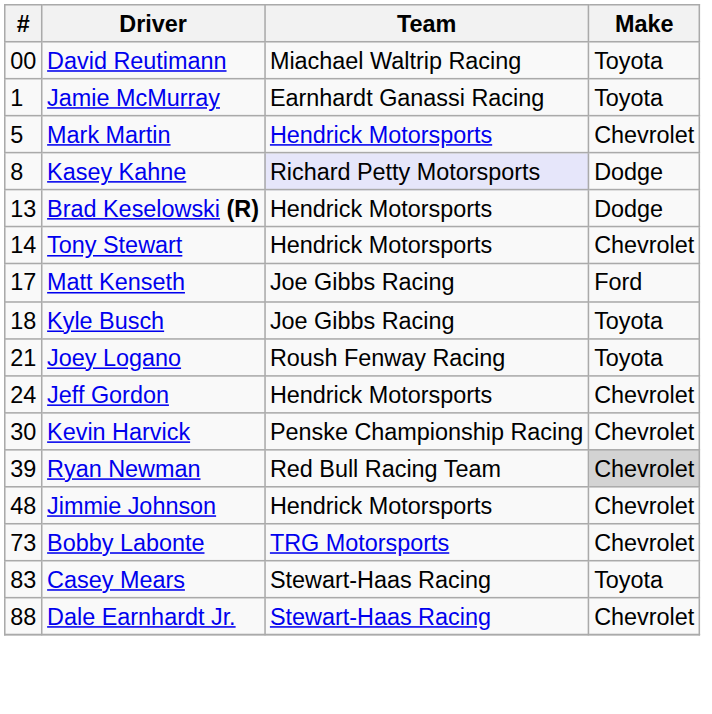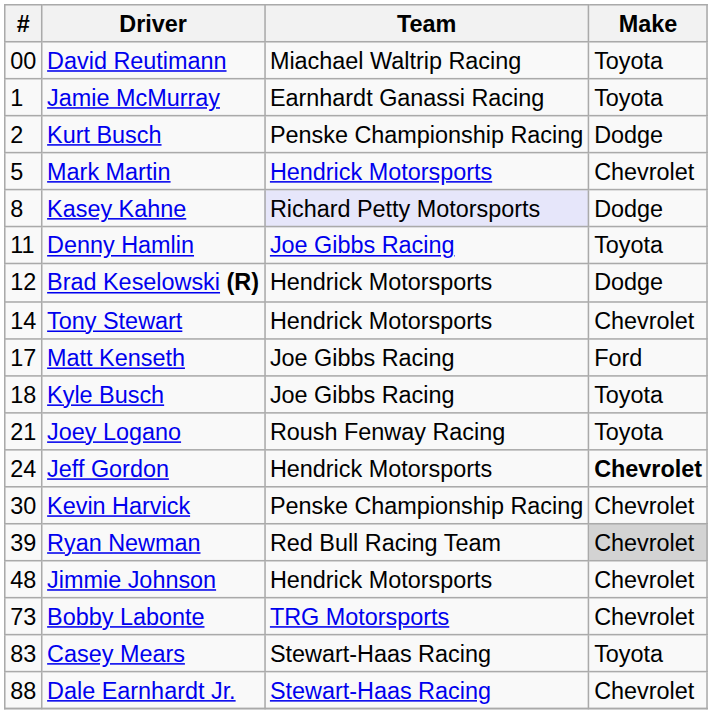 <table class="wikitable" style="font-size:95%">
 <tr>
 <th>#</th>
 <th>Driver</th>
 <th>Team</th>
 <th>Make</th>
 </tr>
 <tr>
 <td>00</td>
 <td><a href='#'>David Reutimann</a></td>
 <td>Miachael Waltrip Racing</td>
 <td>Toyota</td>
 </tr>
 <tr>
 <td>1</td>
 <td><a href='#'>Jamie McMurray</a></td>
 <td>Earnhardt Ganassi Racing</td>
 <td>Toyota</td>
 </tr>
 <tr>
+<td>2</td>
+<td><a href='#'>Kurt Busch</a></td>
+<td>Penske Championship Racing</td>
+<td>Dodge</td>
+</tr>
+<tr>
 <td>5</td>
 <td><a href='#'>Mark Martin</a></td>
 <td><a href='#'>Hendrick Motorsports</a></td>
 <td>Chevrolet</td>
 </tr>
 <tr>
 <td>8</td>
 <td><a href='#'>Kasey Kahne</a></td>
 <td style="background: lavender;">Richard Petty Motorsports</td>
 <td>Dodge</td>
 </tr>
 <tr>
-<td>13</td>
+<td>11</td>
+<td><a href='#'>Denny Hamlin</a></td>
+<td><a href='#'>Joe Gibbs Racing</a></td>
+<td>Toyota</td>
+</tr>
+<tr>
+<td>12</td>
 <td><a href='#'>Brad Keselowski</a> <strong>(R)</strong></td>
 <td>Hendrick Motorsports</td>
 <td>Dodge</td>
 </tr>
 <tr>
 <td>14</td>
 <td><a href='#'>Tony Stewart</a></td>
 <td>Hendrick Motorsports</td>
 <td>Chevrolet</td>
 </tr>
 <tr>
 <td>17</td>
 <td><a href='#'>Matt Kenseth</a></td>
 <td>Joe Gibbs Racing</td>
 <td>Ford</td>
 </tr>
 <tr>
 <td>18</td>
 <td><a href='#'>Kyle Busch</a></td>
 <td>Joe Gibbs Racing</td>
 <td>Toyota</td>
 </tr>
 <tr>
 <td>21</td>
 <td><a href='#'>Joey Logano</a></td>
 <td>Roush Fenway Racing</td>
 <td>Toyota</td>
 </tr>
 <tr>
 <td>24</td>
 <td><a href='#'>Jeff Gordon</a></td>
 <td>Hendrick Motorsports</td>
-<td>Chevrolet</td>
+<td><strong>Chevrolet</strong></td>
 </tr>
 <tr>
 <td>30</td>
 <td><a href='#'>Kevin Harvick</a></td>
 <td>Penske Championship Racing</td>
 <td>Chevrolet</td>
 </tr>
 <tr>
 <td>39</td>
 <td><a href='#'>Ryan Newman</a></td>
 <td>Red Bull Racing Team</td>
 <td style="background: lightgrey;">Chevrolet</td>
 </tr>
 <tr>
 <td>48</td>
 <td><a href='#'>Jimmie Johnson</a></td>
 <td>Hendrick Motorsports</td>
 <td>Chevrolet</td>
 </tr>
 <tr>
 <td>73</td>
 <td><a href='#'>Bobby Labonte</a></td>
 <td><a href='#'>TRG Motorsports</a></td>
 <td>Chevrolet</td>
 </tr>
 <tr>
 <td>83</td>
 <td><a href='#'>Casey Mears</a></td>
 <td>Stewart-Haas Racing</td>
 <td>Toyota</td>
 </tr>
 <tr>
 <td>88</td>
 <td><a href='#'>Dale Earnhardt Jr.</a></td>
 <td><a href='#'>Stewart-Haas Racing</a></td>
 <td>Chevrolet</td>
 </tr>
 <tr>
 </tr>
 </table>
